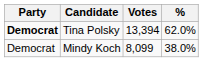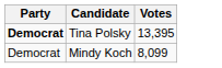 <table class="wikitable">
 <tr>
 <th>Party</th>
 <th>Candidate</th>
 <th>Votes</th>
-<th>%</th>
 </tr>
 <tr>
 <td><strong>Democrat</strong></td>
 <td>Tina Polsky</td>
-<td>13,394</td>
-<td>62.0%</td>
+<td>13,395</td>
 </tr>
 <tr>
 <td>Democrat</td>
 <td>Mindy Koch</td>
 <td>8,099</td>
-<td>38.0%</td>
 </tr>
 </table>
